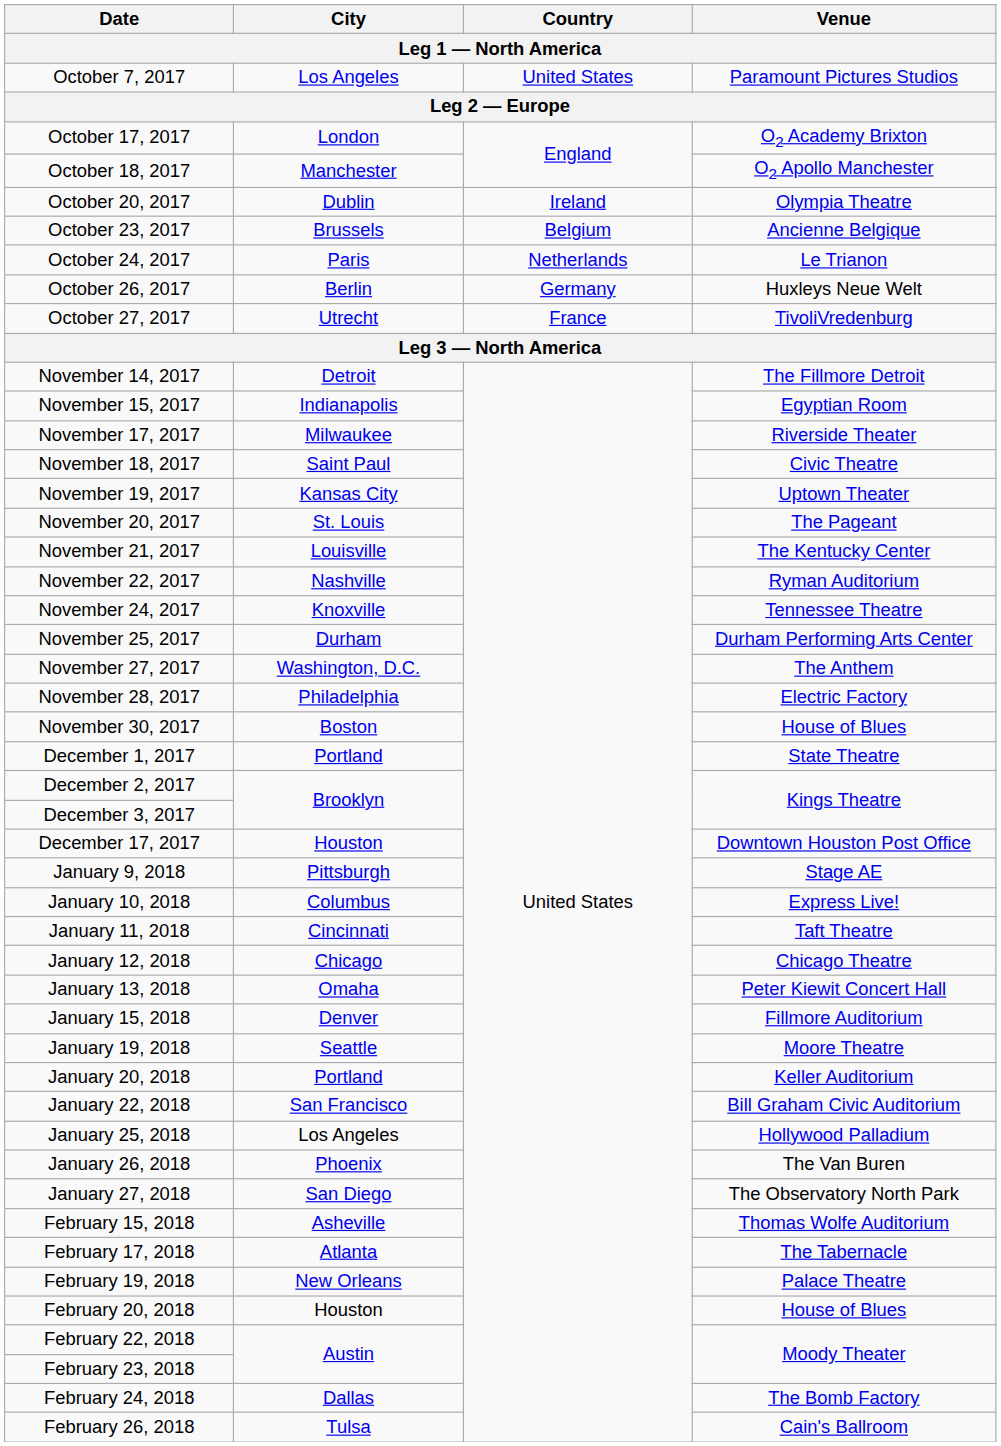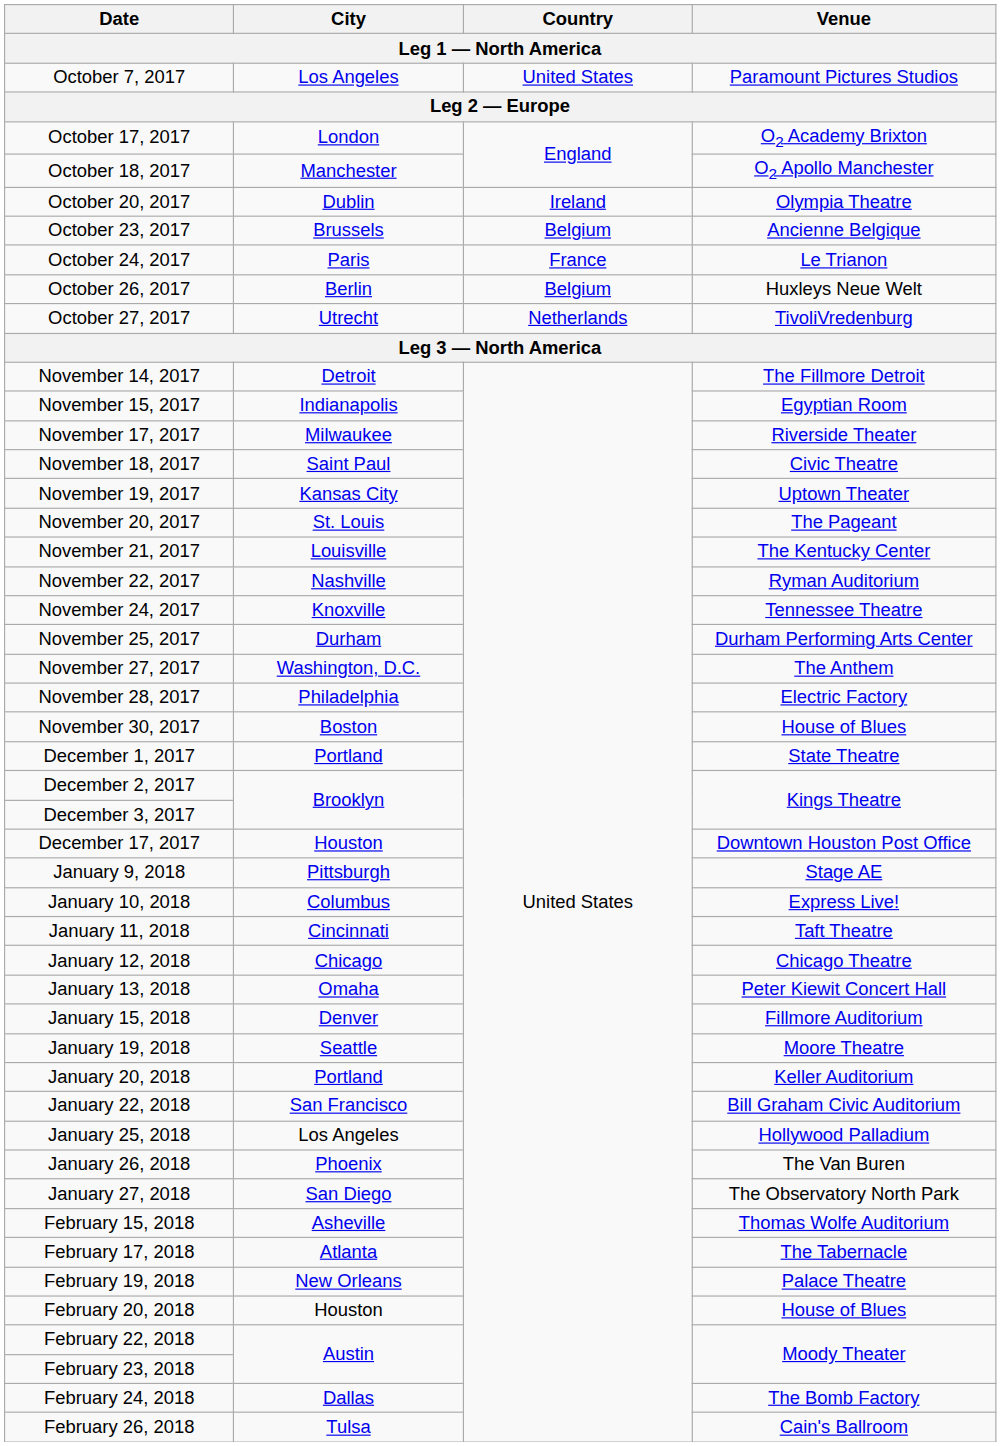 <table class="wikitable plainrowheaders" style="text-align:center;">
 <tr>
 <th scope="col" style="width:12em;">Date</th>
 <th scope="col" style="width:12em;">City</th>
 <th scope="col" style="width:12em;">Country</th>
 <th scope="col" style="width:16em;">Venue</th>
 </tr>
 <tr>
 <th colspan="4">Leg 1 — North America</th>
 </tr>
 <tr>
 <td>October 7, 2017</td>
 <td><a href='#'>Los Angeles</a></td>
 <td><a href='#'>United States</a></td>
 <td><a href='#'>Paramount Pictures Studios</a></td>
 </tr>
 <tr>
 <th colspan="4">Leg 2 — Europe</th>
 </tr>
 <tr>
 <td>October 17, 2017</td>
 <td><a href='#'>London</a></td>
 <td rowspan="2"><a href='#'>England</a></td>
 <td><a href='#'>O<sub>2</sub> Academy Brixton</a></td>
 </tr>
 <tr>
 <td>October 18, 2017</td>
 <td><a href='#'>Manchester</a></td>
 <td><a href='#'>O<sub>2</sub> Apollo Manchester</a></td>
 </tr>
 <tr>
 <td>October 20, 2017</td>
 <td><a href='#'>Dublin</a></td>
 <td><a href='#'>Ireland</a></td>
 <td><a href='#'>Olympia Theatre</a></td>
 </tr>
 <tr>
 <td>October 23, 2017</td>
 <td><a href='#'>Brussels</a></td>
 <td><a href='#'>Belgium</a></td>
 <td><a href='#'>Ancienne Belgique</a></td>
 </tr>
 <tr>
 <td>October 24, 2017</td>
 <td><a href='#'>Paris</a></td>
-<td><a href='#'>Netherlands</a></td>
+<td><a href='#'>France</a></td>
 <td><a href='#'>Le Trianon</a></td>
 </tr>
 <tr>
 <td>October 26, 2017</td>
 <td><a href='#'>Berlin</a></td>
-<td><a href='#'>Germany</a></td>
+<td><a href='#'>Belgium</a></td>
 <td>Huxleys Neue Welt</td>
 </tr>
 <tr>
 <td>October 27, 2017</td>
 <td><a href='#'>Utrecht</a></td>
-<td><a href='#'>France</a></td>
+<td><a href='#'>Netherlands</a></td>
 <td><a href='#'>TivoliVredenburg</a></td>
 </tr>
 <tr>
 <th colspan="4">Leg 3 — North America</th>
 </tr>
 <tr>
 <td>November 14, 2017</td>
 <td><a href='#'>Detroit</a></td>
 <td rowspan="37">United States</td>
 <td><a href='#'>The Fillmore Detroit</a></td>
 </tr>
 <tr>
 <td>November 15, 2017</td>
 <td><a href='#'>Indianapolis</a></td>
 <td><a href='#'>Egyptian Room</a></td>
 </tr>
 <tr>
 <td>November 17, 2017</td>
 <td><a href='#'>Milwaukee</a></td>
 <td><a href='#'>Riverside Theater</a></td>
 </tr>
 <tr>
 <td>November 18, 2017</td>
 <td><a href='#'>Saint Paul</a></td>
 <td><a href='#'>Civic Theatre</a></td>
 </tr>
 <tr>
 <td>November 19, 2017</td>
 <td><a href='#'>Kansas City</a></td>
 <td><a href='#'>Uptown Theater</a></td>
 </tr>
 <tr>
 <td>November 20, 2017</td>
 <td><a href='#'>St. Louis</a></td>
 <td><a href='#'>The Pageant</a></td>
 </tr>
 <tr>
 <td>November 21, 2017</td>
 <td><a href='#'>Louisville</a></td>
 <td><a href='#'>The Kentucky Center</a></td>
 </tr>
 <tr>
 <td>November 22, 2017</td>
 <td><a href='#'>Nashville</a></td>
 <td><a href='#'>Ryman Auditorium</a></td>
 </tr>
 <tr>
 <td>November 24, 2017</td>
 <td><a href='#'>Knoxville</a></td>
 <td><a href='#'>Tennessee Theatre</a></td>
 </tr>
 <tr>
 <td>November 25, 2017</td>
 <td><a href='#'>Durham</a></td>
 <td><a href='#'>Durham Performing Arts Center</a></td>
 </tr>
 <tr>
 <td>November 27, 2017</td>
 <td><a href='#'>Washington, D.C.</a></td>
 <td><a href='#'>The Anthem</a></td>
 </tr>
 <tr>
 <td>November 28, 2017</td>
 <td><a href='#'>Philadelphia</a></td>
 <td><a href='#'>Electric Factory</a></td>
 </tr>
 <tr>
 <td>November 30, 2017</td>
 <td><a href='#'>Boston</a></td>
 <td><a href='#'>House of Blues</a></td>
 </tr>
 <tr>
 <td>December 1, 2017</td>
 <td><a href='#'>Portland</a></td>
 <td><a href='#'>State Theatre</a></td>
 </tr>
 <tr>
 <td>December 2, 2017</td>
 <td rowspan="2"><a href='#'>Brooklyn</a></td>
 <td rowspan="2"><a href='#'>Kings Theatre</a></td>
 </tr>
 <tr>
 <td>December 3, 2017</td>
 </tr>
 <tr>
 <td>December 17, 2017</td>
 <td><a href='#'>Houston</a></td>
 <td><a href='#'>Downtown Houston Post Office</a></td>
 </tr>
 <tr>
 <td>January 9, 2018</td>
 <td><a href='#'>Pittsburgh</a></td>
 <td><a href='#'>Stage AE</a></td>
 </tr>
 <tr>
 <td>January 10, 2018</td>
 <td><a href='#'>Columbus</a></td>
 <td><a href='#'>Express Live!</a></td>
 </tr>
 <tr>
 <td>January 11, 2018</td>
 <td><a href='#'>Cincinnati</a></td>
 <td><a href='#'>Taft Theatre</a></td>
 </tr>
 <tr>
 <td>January 12, 2018</td>
 <td><a href='#'>Chicago</a></td>
 <td><a href='#'>Chicago Theatre</a></td>
 </tr>
 <tr>
 <td>January 13, 2018</td>
 <td><a href='#'>Omaha</a></td>
 <td><a href='#'>Peter Kiewit Concert Hall</a></td>
 </tr>
 <tr>
 <td>January 15, 2018</td>
 <td><a href='#'>Denver</a></td>
 <td><a href='#'>Fillmore Auditorium</a></td>
 </tr>
 <tr>
 <td>January 19, 2018</td>
 <td><a href='#'>Seattle</a></td>
 <td><a href='#'>Moore Theatre</a></td>
 </tr>
 <tr>
 <td>January 20, 2018</td>
 <td><a href='#'>Portland</a></td>
 <td><a href='#'>Keller Auditorium</a></td>
 </tr>
 <tr>
 <td>January 22, 2018</td>
 <td><a href='#'>San Francisco</a></td>
 <td><a href='#'>Bill Graham Civic Auditorium</a></td>
 </tr>
 <tr>
 <td>January 25, 2018</td>
 <td>Los Angeles</td>
 <td><a href='#'>Hollywood Palladium</a></td>
 </tr>
 <tr>
 <td>January 26, 2018</td>
 <td><a href='#'>Phoenix</a></td>
 <td>The Van Buren</td>
 </tr>
 <tr>
 <td>January 27, 2018</td>
 <td><a href='#'>San Diego</a></td>
 <td>The Observatory North Park</td>
 </tr>
 <tr>
 <td>February 15, 2018</td>
 <td><a href='#'>Asheville</a></td>
 <td><a href='#'>Thomas Wolfe Auditorium</a></td>
 </tr>
 <tr>
 <td>February 17, 2018</td>
 <td><a href='#'>Atlanta</a></td>
 <td><a href='#'>The Tabernacle</a></td>
 </tr>
 <tr>
 <td>February 19, 2018</td>
 <td><a href='#'>New Orleans</a></td>
 <td><a href='#'>Palace Theatre</a></td>
 </tr>
 <tr>
 <td>February 20, 2018</td>
 <td>Houston</td>
 <td><a href='#'>House of Blues</a></td>
 </tr>
 <tr>
 <td>February 22, 2018</td>
 <td rowspan="2"><a href='#'>Austin</a></td>
 <td rowspan="2"><a href='#'> Moody Theater</a></td>
 </tr>
 <tr>
 <td>February 23, 2018</td>
 </tr>
 <tr>
 <td>February 24, 2018</td>
 <td><a href='#'>Dallas</a></td>
 <td><a href='#'>The Bomb Factory</a></td>
 </tr>
 <tr>
 <td>February 26, 2018</td>
 <td><a href='#'>Tulsa</a></td>
 <td><a href='#'>Cain's Ballroom</a></td>
 </tr>
 </table>
